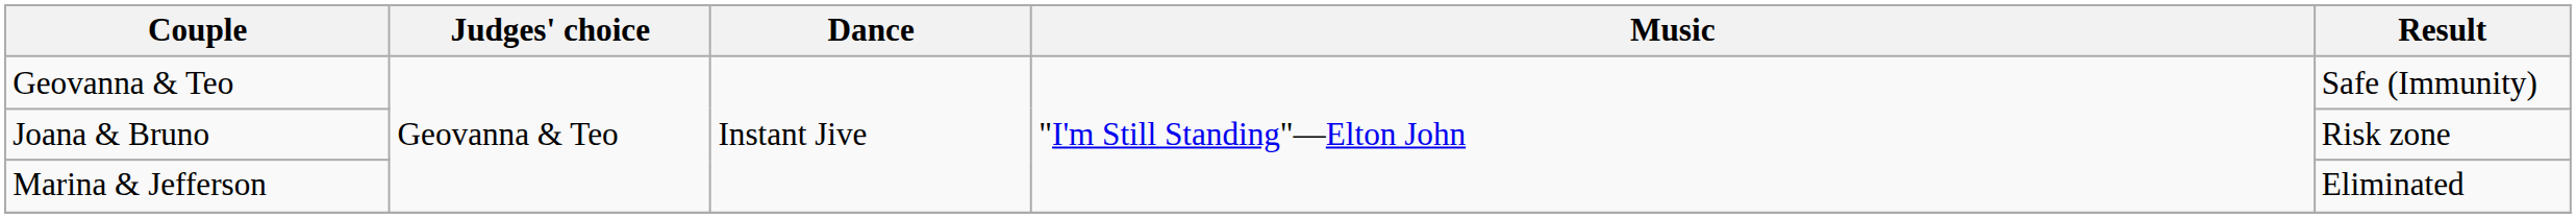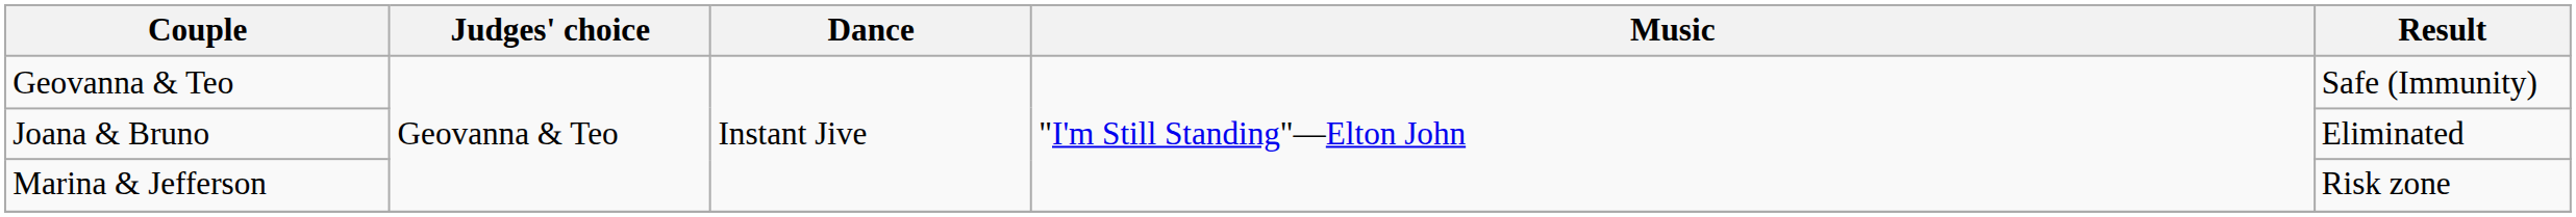 <table class="wikitable sortable" style="width:100%;">
 <tr>
 <th style="width:15.0%;">Couple</th>
 <th style="width:12.5%;">Judges' choice</th>
 <th style="width:12.5%;">Dance</th>
 <th style="width:50.0%;">Music</th>
 <th style="width:10.0%;">Result</th>
 </tr>
 <tr>
 <td>Geovanna & Teo</td>
 <td rowspan=3>Geovanna & Teo</td>
 <td rowspan=3>Instant Jive</td>
 <td rowspan=3>"<a href='#'>I'm Still Standing</a>"—<a href='#'>Elton John</a></td>
 <td>Safe (Immunity)</td>
 </tr>
 <tr>
 <td>Joana & Bruno</td>
-<td>Risk zone</td>
+<td>Eliminated</td>
 </tr>
 <tr>
 <td>Marina & Jefferson</td>
-<td>Eliminated</td>
+<td>Risk zone</td>
 </tr>
 <tr>
 </tr>
 </table>
